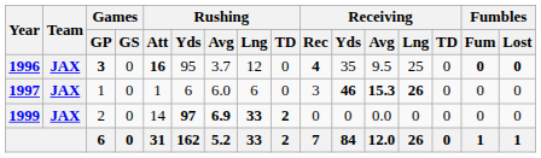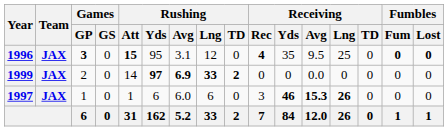 <table class="wikitable" style="text-align:center;">
 <tr>
 <th rowspan="2">Year</th>
 <th rowspan="2">Team</th>
 <th colspan="2">Games</th>
 <th colspan="5">Rushing</th>
 <th colspan="5">Receiving</th>
 <th colspan="2">Fumbles</th>
 </tr>
 <tr>
 <th>GP</th>
 <th>GS</th>
 <th>Att</th>
 <th>Yds</th>
 <th>Avg</th>
 <th>Lng</th>
 <th>TD</th>
 <th>Rec</th>
 <th>Yds</th>
 <th>Avg</th>
 <th>Lng</th>
 <th>TD</th>
 <th>Fum</th>
 <th>Lost</th>
 </tr>
 <tr>
 <th><a href='#'>1996</a></th>
 <th><a href='#'>JAX</a></th>
 <td><strong>3</strong></td>
 <td>0</td>
-<td><strong>16</strong></td>
+<td><strong>15</strong></td>
 <td>95</td>
-<td>3.7</td>
+<td>3.1</td>
 <td>12</td>
 <td>0</td>
 <td><strong>4</strong></td>
 <td>35</td>
 <td>9.5</td>
 <td>25</td>
 <td>0</td>
 <td><strong>0</strong></td>
 <td><strong>0</strong></td>
+</tr>
+<tr>
+<th><a href='#'>1999</a></th>
+<th><a href='#'>JAX</a></th>
+<td>2</td>
+<td>0</td>
+<td>14</td>
+<td><strong>97</strong></td>
+<td><strong>6.9</strong></td>
+<td><strong>33</strong></td>
+<td><strong>2</strong></td>
+<td>0</td>
+<td>0</td>
+<td>0.0</td>
+<td>0</td>
+<td>0</td>
+<td>0</td>
+<td>0</td>
 </tr>
 <tr>
 <th><a href='#'>1997</a></th>
 <th><a href='#'>JAX</a></th>
 <td>1</td>
 <td>0</td>
 <td>1</td>
 <td>6</td>
 <td>6.0</td>
 <td>6</td>
 <td>0</td>
 <td>3</td>
 <td><strong>46</strong></td>
 <td><strong>15.3</strong></td>
 <td><strong>26</strong></td>
-<td>0</td>
-<td>0</td>
-<td>0</td>
-</tr>
-<tr>
-<th><a href='#'>1999</a></th>
-<th><a href='#'>JAX</a></th>
-<td>2</td>
-<td>0</td>
-<td>14</td>
-<td><strong>97</strong></td>
-<td><strong>6.9</strong></td>
-<td><strong>33</strong></td>
-<td><strong>2</strong></td>
-<td>0</td>
-<td>0</td>
-<td>0.0</td>
-<td>0</td>
 <td>0</td>
 <td>0</td>
 <td>0</td>
 </tr>
 <tr>
 <th colspan="2"></th>
 <th>6</th>
 <th>0</th>
 <th>31</th>
 <th>162</th>
 <th>5.2</th>
 <th>33</th>
 <th>2</th>
 <th>7</th>
 <th>84</th>
 <th>12.0</th>
 <th>26</th>
 <th>0</th>
 <th>1</th>
 <th>1</th>
 </tr>
 </table>
